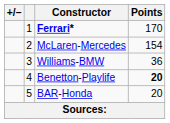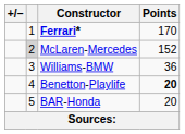 <table class="wikitable" style="font-size: 85%;">
 <tr>
 <th scope="col">+/–</th>
 <th scope="col"></th>
 <th scope="col">Constructor</th>
 <th scope="col">Points</th>
 </tr>
 <tr>
 <td align="left"></td>
 <td align="center">1</td>
 <td> <strong><a href='#'>Ferrari</a>*</strong></td>
 <td align="right">170</td>
 </tr>
 <tr>
 <td align="left"></td>
-<td align="center">2</td>
+<td align="center" style="background: lightgrey;">2</td>
 <td> <a href='#'>McLaren</a>-<a href='#'>Mercedes</a></td>
-<td align="right">154</td>
+<td align="right">152</td>
 </tr>
 <tr>
 <td align="left"></td>
 <td align="center">3</td>
 <td> <a href='#'>Williams</a>-<a href='#'>BMW</a></td>
 <td align="right">36</td>
 </tr>
 <tr>
 <td align="left"></td>
 <td align="center">4</td>
 <td> <a href='#'>Benetton</a>-<a href='#'>Playlife</a></td>
 <td align="right"><strong>20</strong></td>
 </tr>
 <tr>
 <td align="left"></td>
 <td align="center">5</td>
 <td> <a href='#'>BAR</a>-<a href='#'>Honda</a></td>
 <td align="right">20</td>
 </tr>
 <tr>
 <th colspan=4>Sources:</th>
 </tr>
 </table>
